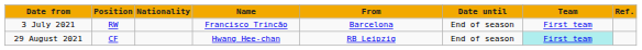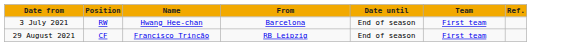 <table class="wikitable"  style="text-align:center; font-size:90%; ">
 <tr>
 <th style="background:#F2A900; color:#231F20; width:120px;">Date from</th>
 <th style="background:#F2A900; color:#231F20; width:50px;">Position</th>
-<th style="background:#F2A900; color:#231F20; width:50px;">Nationality</th>
 <th style="background:#F2A900; color:#231F20; width:150px;">Name</th>
 <th style="background:#F2A900; color:#231F20; width:200px;">From</th>
 <th style="background:#F2A900; color:#231F20; width:110px;">Date until</th>
 <th style="background:#F2A900; color:#231F20; width:125px;">Team</th>
 <th style="background:#F2A900; color:#231F20; width:25px;">Ref.</th>
 </tr>
 <tr>
 <td>3 July 2021</td>
 <td><a href='#'>RW</a></td>
-<td></td>
-<td><a href='#'>Francisco Trincão</a></td>
+<td><a href='#'>Hwang Hee-chan</a></td>
 <td> <a href='#'>Barcelona</a></td>
 <td>End of season</td>
 <td><a href='#'>First team</a></td>
 <td></td>
 </tr>
 <tr>
 <td>29 August 2021</td>
 <td><a href='#'>CF</a></td>
-<td></td>
-<td><a href='#'>Hwang Hee-chan</a></td>
+<td><a href='#'>Francisco Trincão</a></td>
 <td> <a href='#'>RB Leipzig</a></td>
 <td>End of season</td>
-<td style="background: paleturquoise;"><a href='#'>First team</a></td>
+<td><a href='#'>First team</a></td>
 <td></td>
 </tr>
 </table>
